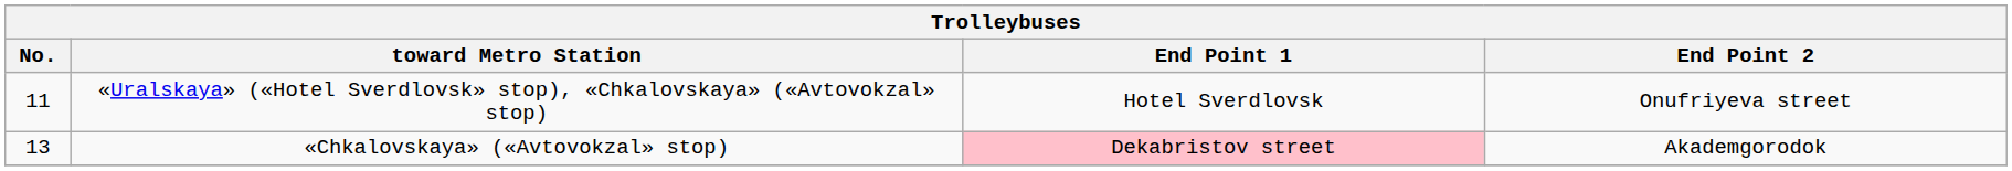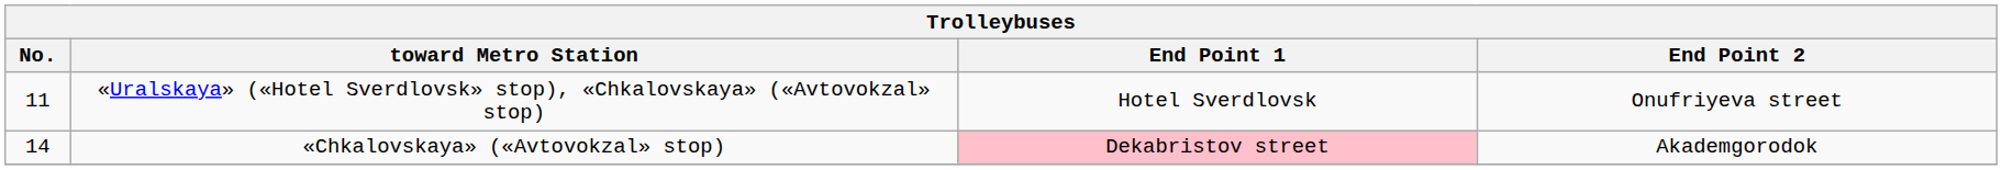 <table class="wikitable" style="text-align:center" border=1>
 <tr>
 <th colspan=4>Trolleybuses</th>
 </tr>
 <tr>
 <th width="3%">No.</th>
 <th width="41%">toward Metro Station</th>
 <th width="24%">End Point 1</th>
 <th width="24%">End Point 2</th>
 </tr>
 <tr>
 <td>11</td>
 <td>«<a href='#'>Uralskaya</a>» («Hotel Sverdlovsk» stop), «Chkalovskaya» («Avtovokzal» stop)</td>
 <td>Hotel Sverdlovsk</td>
 <td>Onufriyeva street</td>
 </tr>
 <tr>
-<td>13</td>
+<td>14</td>
 <td>«Chkalovskaya» («Avtovokzal» stop)</td>
 <td style="background: pink;">Dekabristov street</td>
 <td>Akademgorodok</td>
 </tr>
 <tr>
 </tr>
 </table>
